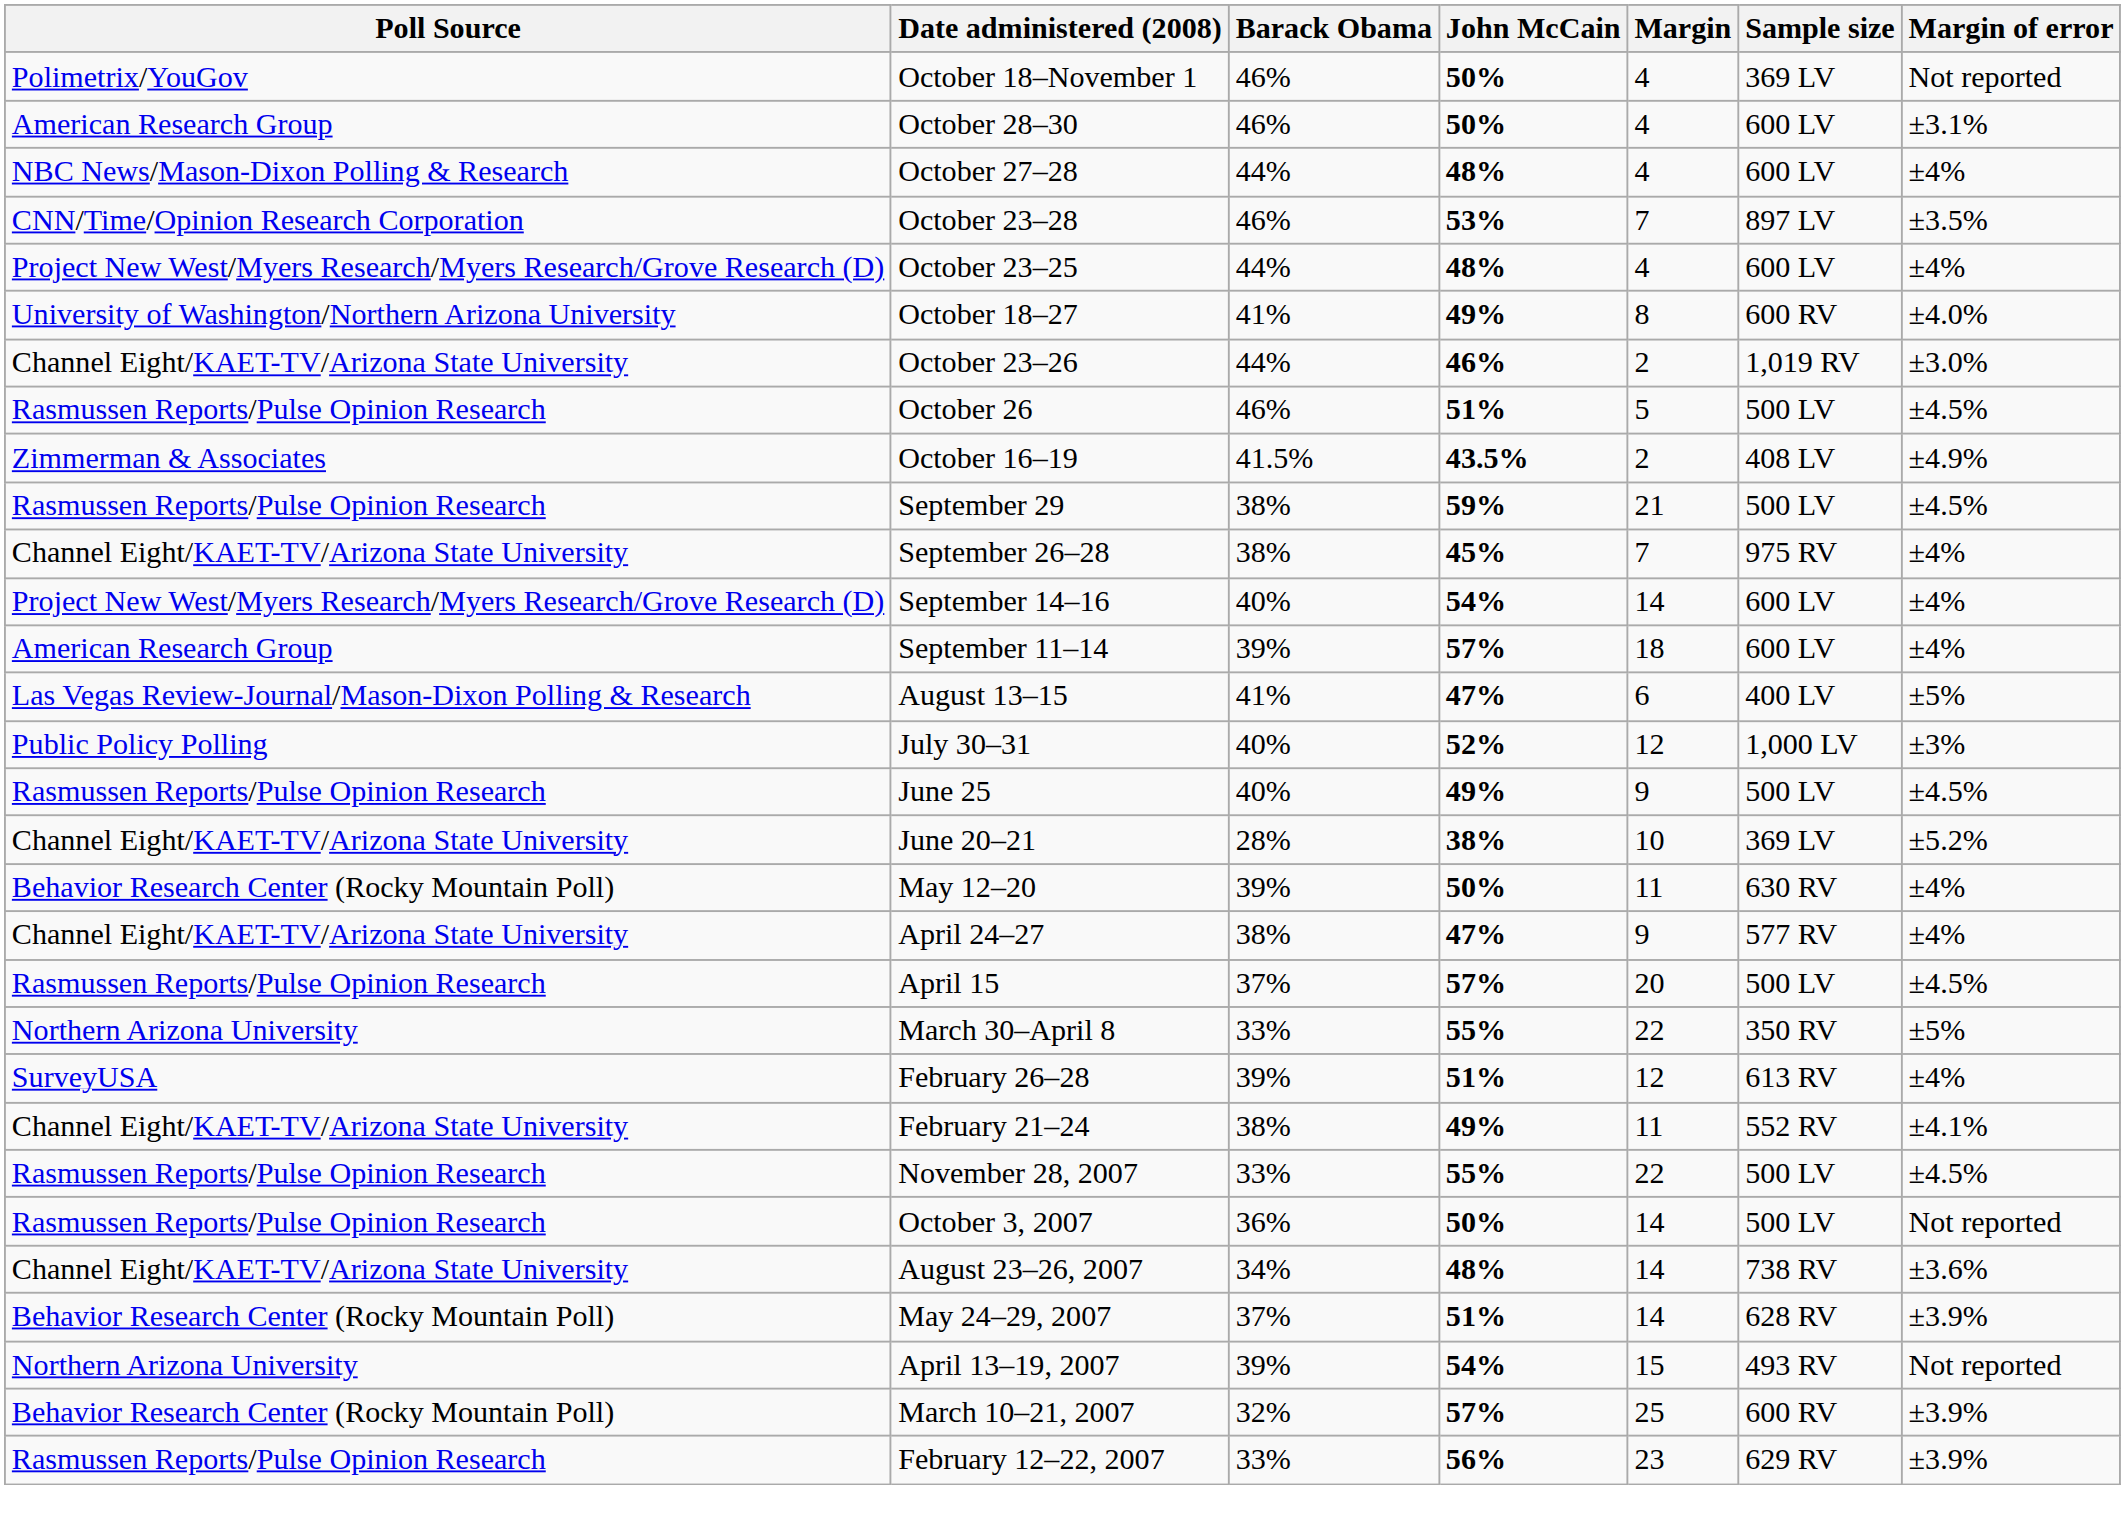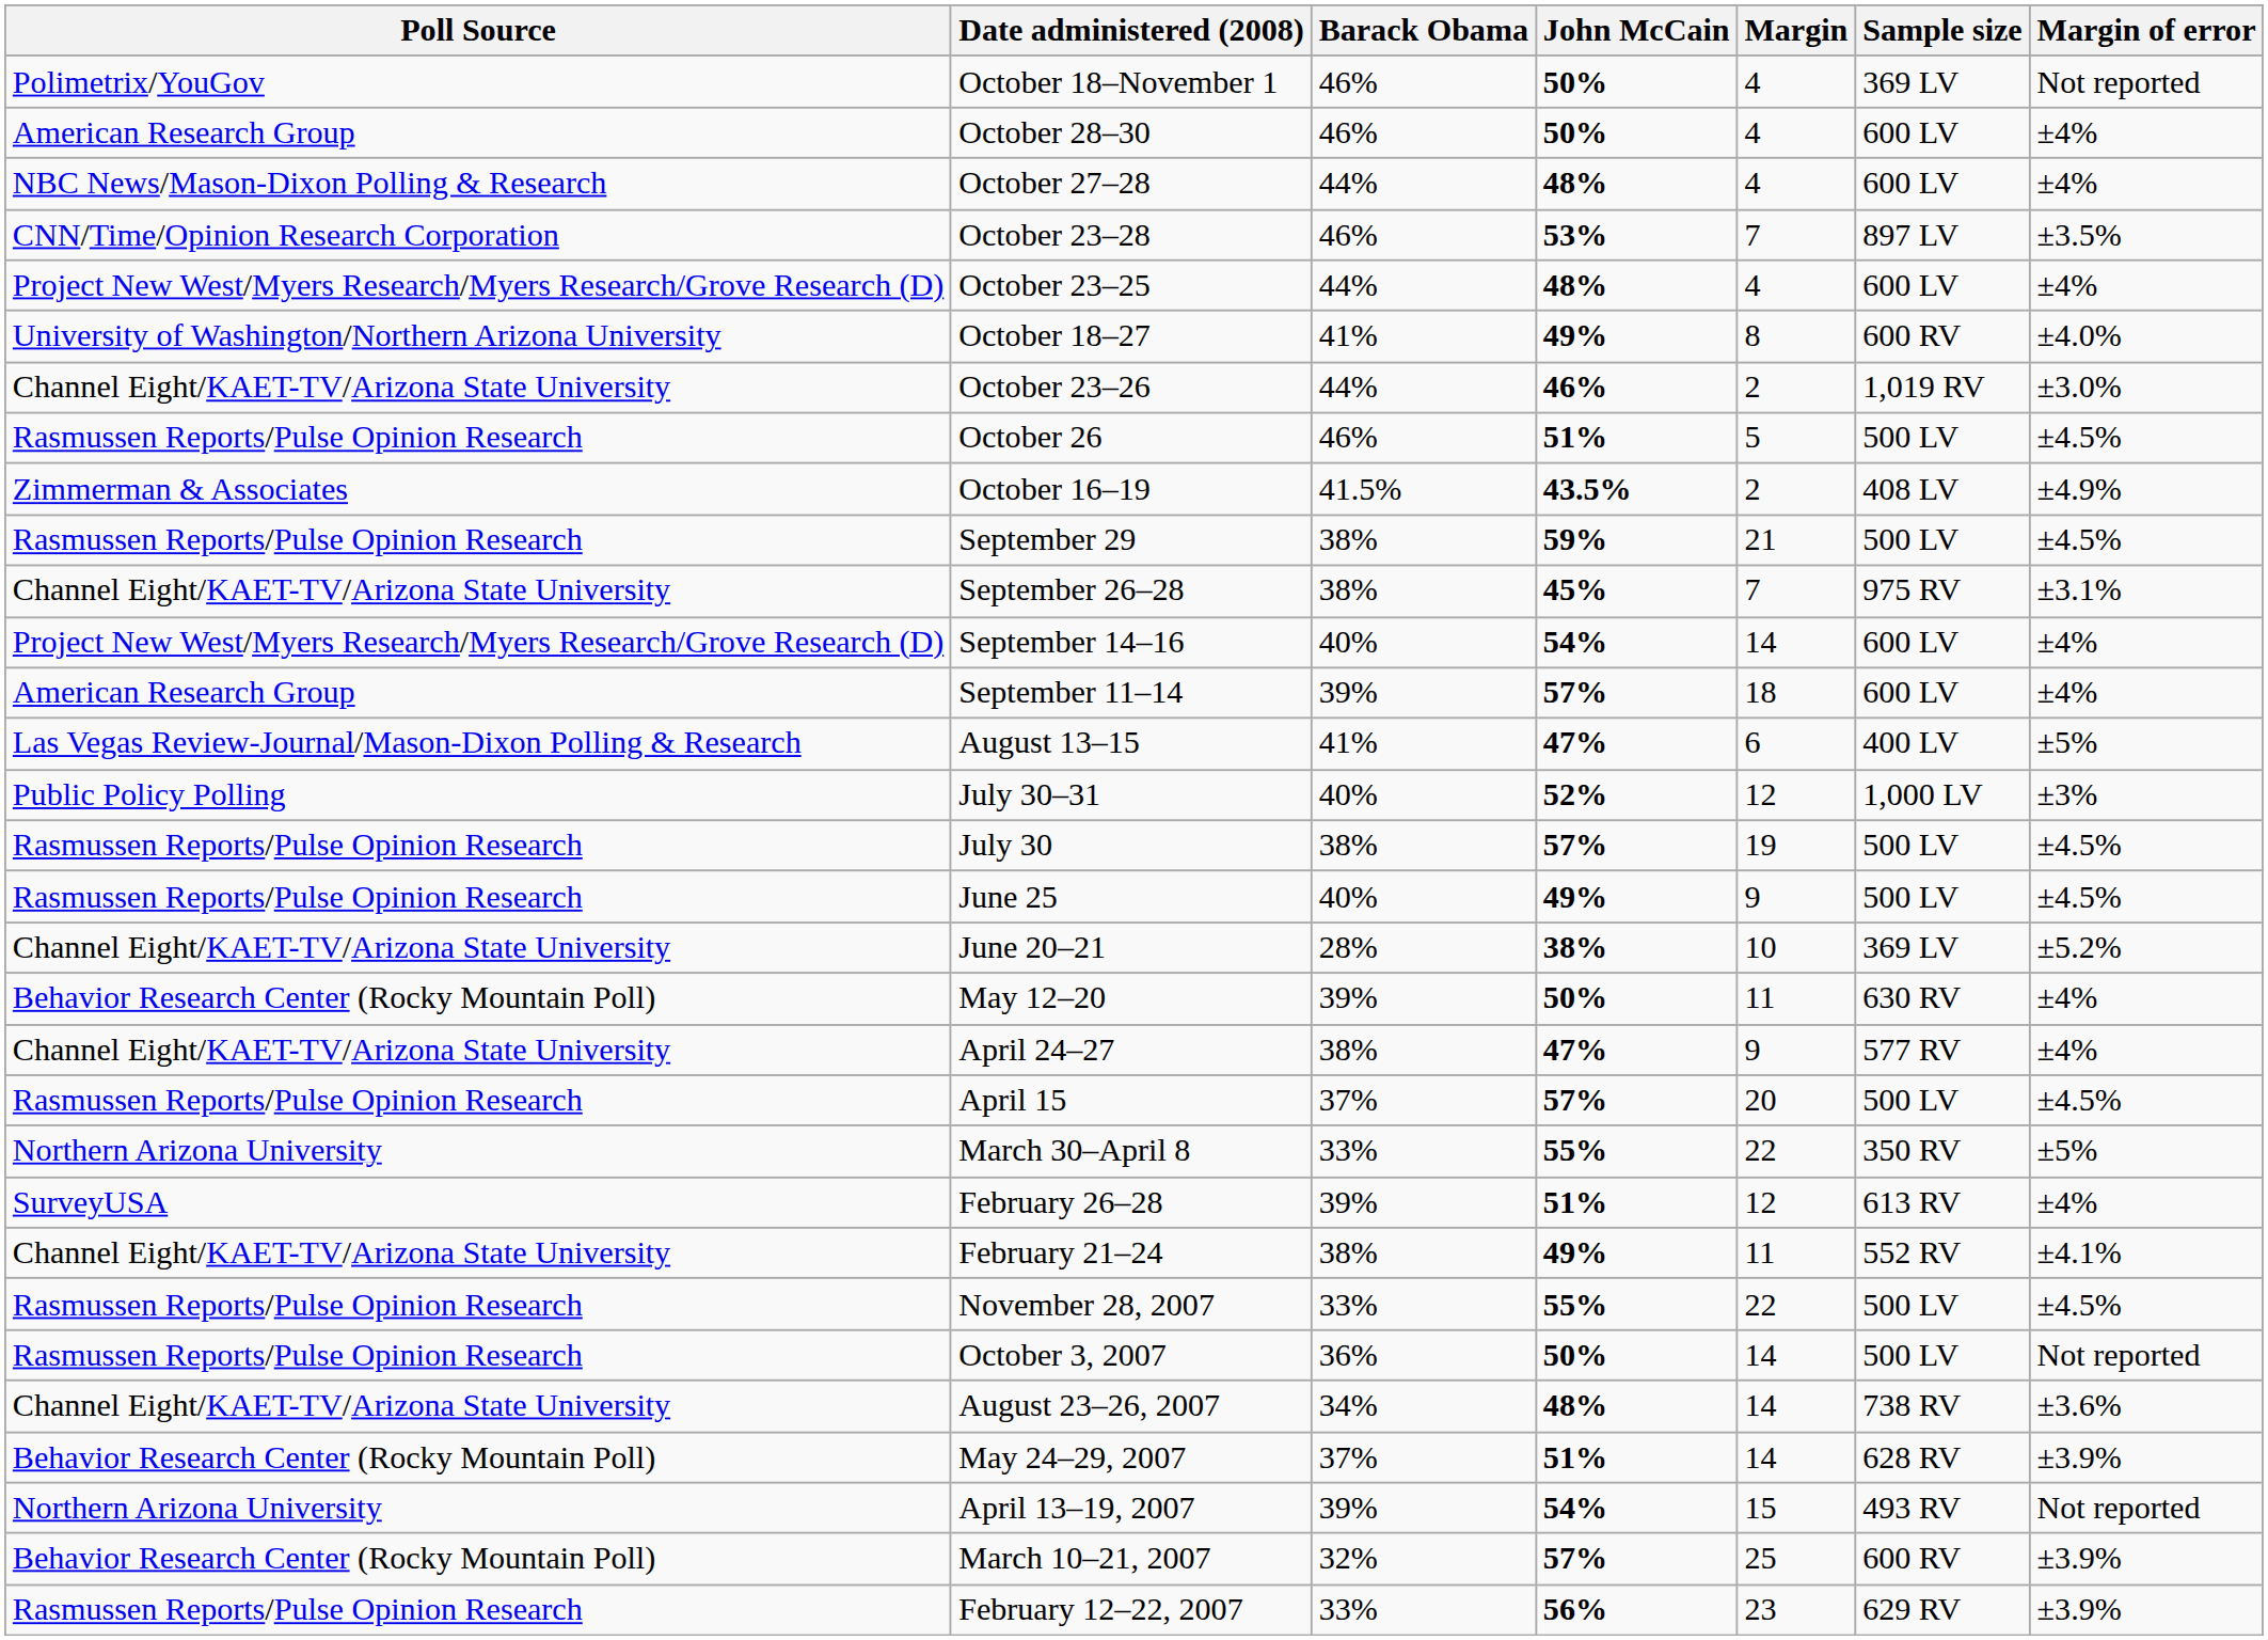 <table class="wikitable collapsible">
 <tr>
 <th>Poll Source</th>
 <th>Date administered (2008)</th>
 <th>Barack Obama</th>
 <th>John McCain</th>
 <th>Margin</th>
 <th>Sample size</th>
 <th>Margin of error</th>
 </tr>
 <tr>
 <td><a href='#'>Polimetrix</a>/<a href='#'>YouGov</a></td>
 <td>October 18–November 1</td>
 <td>46%</td>
 <td><strong>50%</strong></td>
 <td>4</td>
 <td>369 LV</td>
 <td>Not reported</td>
 </tr>
 <tr>
 <td><a href='#'>American Research Group</a></td>
 <td>October 28–30</td>
 <td>46%</td>
 <td><strong>50%</strong></td>
 <td>4</td>
 <td>600 LV</td>
-<td>±3.1%</td>
+<td>±4%</td>
 </tr>
 <tr>
 <td><a href='#'>NBC News</a>/<a href='#'>Mason-Dixon Polling & Research</a></td>
 <td>October 27–28</td>
 <td>44%</td>
 <td><strong>48%</strong></td>
 <td>4</td>
 <td>600 LV</td>
 <td>±4%</td>
 </tr>
 <tr>
 <td><a href='#'>CNN</a>/<a href='#'>Time</a>/<a href='#'>Opinion Research Corporation</a></td>
 <td>October 23–28</td>
 <td>46%</td>
 <td><strong>53%</strong></td>
 <td>7</td>
 <td>897 LV</td>
 <td>±3.5%</td>
 </tr>
 <tr>
 <td><a href='#'>Project New West</a>/<a href='#'>Myers Research</a>/<a href='#'>Myers Research/Grove Research (D)</a></td>
 <td>October 23–25</td>
 <td>44%</td>
 <td><strong>48%</strong></td>
 <td>4</td>
 <td>600 LV</td>
 <td>±4%</td>
 </tr>
 <tr>
 <td><a href='#'>University of Washington</a>/<a href='#'>Northern Arizona University</a></td>
 <td>October 18–27</td>
 <td>41%</td>
 <td><strong>49%</strong></td>
 <td>8</td>
 <td>600 RV</td>
 <td>±4.0%</td>
 </tr>
 <tr>
 <td>Channel Eight/<a href='#'>KAET-TV</a>/<a href='#'>Arizona State University</a></td>
 <td>October 23–26</td>
 <td>44%</td>
 <td><strong>46%</strong></td>
 <td>2</td>
 <td>1,019 RV</td>
 <td>±3.0%</td>
 </tr>
 <tr>
 <td><a href='#'>Rasmussen Reports</a>/<a href='#'>Pulse Opinion Research</a></td>
 <td>October 26</td>
 <td>46%</td>
 <td><strong>51%</strong></td>
 <td>5</td>
 <td>500 LV</td>
 <td>±4.5%</td>
 </tr>
 <tr>
 <td><a href='#'>Zimmerman & Associates</a></td>
 <td>October 16–19</td>
 <td>41.5%</td>
 <td><strong>43.5%</strong></td>
 <td>2</td>
 <td>408 LV</td>
 <td>±4.9%</td>
 </tr>
 <tr>
 <td><a href='#'>Rasmussen Reports</a>/<a href='#'>Pulse Opinion Research</a></td>
 <td>September 29</td>
 <td>38%</td>
 <td><strong>59%</strong></td>
 <td>21</td>
 <td>500 LV</td>
 <td>±4.5%</td>
 </tr>
 <tr>
 <td>Channel Eight/<a href='#'>KAET-TV</a>/<a href='#'>Arizona State University</a></td>
 <td>September 26–28</td>
 <td>38%</td>
 <td><strong>45%</strong></td>
 <td>7</td>
 <td>975 RV</td>
-<td>±4%</td>
+<td>±3.1%</td>
 </tr>
 <tr>
 <td><a href='#'>Project New West</a>/<a href='#'>Myers Research</a>/<a href='#'>Myers Research/Grove Research (D)</a></td>
 <td>September 14–16</td>
 <td>40%</td>
 <td><strong>54%</strong></td>
 <td>14</td>
 <td>600 LV</td>
 <td>±4%</td>
 </tr>
 <tr>
 <td><a href='#'>American Research Group</a></td>
 <td>September 11–14</td>
 <td>39%</td>
 <td><strong>57%</strong></td>
 <td>18</td>
 <td>600 LV</td>
 <td>±4%</td>
 </tr>
 <tr>
 <td><a href='#'>Las Vegas Review-Journal</a>/<a href='#'>Mason-Dixon Polling & Research</a></td>
 <td>August 13–15</td>
 <td>41%</td>
 <td><strong>47%</strong></td>
 <td>6</td>
 <td>400 LV</td>
 <td>±5%</td>
 </tr>
 <tr>
 <td><a href='#'>Public Policy Polling</a></td>
 <td>July 30–31</td>
 <td>40%</td>
 <td><strong>52%</strong></td>
 <td>12</td>
 <td>1,000 LV</td>
 <td>±3%</td>
+</tr>
+<tr>
+<td><a href='#'>Rasmussen Reports</a>/<a href='#'>Pulse Opinion Research</a></td>
+<td>July 30</td>
+<td>38%</td>
+<td><strong>57%</strong></td>
+<td>19</td>
+<td>500 LV</td>
+<td>±4.5%</td>
 </tr>
 <tr>
 <td><a href='#'>Rasmussen Reports</a>/<a href='#'>Pulse Opinion Research</a></td>
 <td>June 25</td>
 <td>40%</td>
 <td><strong>49%</strong></td>
 <td>9</td>
 <td>500 LV</td>
 <td>±4.5%</td>
 </tr>
 <tr>
 <td>Channel Eight/<a href='#'>KAET-TV</a>/<a href='#'>Arizona State University</a></td>
 <td>June 20–21</td>
 <td>28%</td>
 <td><strong>38%</strong></td>
 <td>10</td>
 <td>369 LV</td>
 <td>±5.2%</td>
 </tr>
 <tr>
 <td><a href='#'>Behavior Research Center</a> (Rocky Mountain Poll)</td>
 <td>May 12–20</td>
 <td>39%</td>
 <td><strong>50%</strong></td>
 <td>11</td>
 <td>630 RV</td>
 <td>±4%</td>
 </tr>
 <tr>
 <td>Channel Eight/<a href='#'>KAET-TV</a>/<a href='#'>Arizona State University</a></td>
 <td>April 24–27</td>
 <td>38%</td>
 <td><strong>47%</strong></td>
 <td>9</td>
 <td>577 RV</td>
 <td>±4%</td>
 </tr>
 <tr>
 <td><a href='#'>Rasmussen Reports</a>/<a href='#'>Pulse Opinion Research</a></td>
 <td>April 15</td>
 <td>37%</td>
 <td><strong>57%</strong></td>
 <td>20</td>
 <td>500 LV</td>
 <td>±4.5%</td>
 </tr>
 <tr>
 <td><a href='#'>Northern Arizona University</a></td>
 <td>March 30–April 8</td>
 <td>33%</td>
 <td><strong>55%</strong></td>
 <td>22</td>
 <td>350 RV</td>
 <td>±5%</td>
 </tr>
 <tr>
 <td><a href='#'>SurveyUSA</a></td>
 <td>February 26–28</td>
 <td>39%</td>
 <td><strong>51%</strong></td>
 <td>12</td>
 <td>613 RV</td>
 <td>±4%</td>
 </tr>
 <tr>
 <td>Channel Eight/<a href='#'>KAET-TV</a>/<a href='#'>Arizona State University</a></td>
 <td>February 21–24</td>
 <td>38%</td>
 <td><strong>49%</strong></td>
 <td>11</td>
 <td>552 RV</td>
 <td>±4.1%</td>
 </tr>
 <tr>
 <td><a href='#'>Rasmussen Reports</a>/<a href='#'>Pulse Opinion Research</a></td>
 <td>November 28, 2007</td>
 <td>33%</td>
 <td><strong>55%</strong></td>
 <td>22</td>
 <td>500 LV</td>
 <td>±4.5%</td>
 </tr>
 <tr>
 <td><a href='#'>Rasmussen Reports</a>/<a href='#'>Pulse Opinion Research</a></td>
 <td>October 3, 2007</td>
 <td>36%</td>
 <td><strong>50%</strong></td>
 <td>14</td>
 <td>500 LV</td>
 <td>Not reported</td>
 </tr>
 <tr>
 <td>Channel Eight/<a href='#'>KAET-TV</a>/<a href='#'>Arizona State University</a></td>
 <td>August 23–26, 2007</td>
 <td>34%</td>
 <td><strong>48%</strong></td>
 <td>14</td>
 <td>738 RV</td>
 <td>±3.6%</td>
 </tr>
 <tr>
 <td><a href='#'>Behavior Research Center</a> (Rocky Mountain Poll)</td>
 <td>May 24–29, 2007</td>
 <td>37%</td>
 <td><strong>51%</strong></td>
 <td>14</td>
 <td>628 RV</td>
 <td>±3.9%</td>
 </tr>
 <tr>
 <td><a href='#'>Northern Arizona University</a></td>
 <td>April 13–19, 2007</td>
 <td>39%</td>
 <td><strong>54%</strong></td>
 <td>15</td>
 <td>493 RV</td>
 <td>Not reported</td>
 </tr>
 <tr>
 <td><a href='#'>Behavior Research Center</a> (Rocky Mountain Poll)</td>
 <td>March 10–21, 2007</td>
 <td>32%</td>
 <td><strong>57%</strong></td>
 <td>25</td>
 <td>600 RV</td>
 <td>±3.9%</td>
 </tr>
 <tr>
 <td><a href='#'>Rasmussen Reports</a>/<a href='#'>Pulse Opinion Research</a></td>
 <td>February 12–22, 2007</td>
 <td>33%</td>
 <td><strong>56%</strong></td>
 <td>23</td>
 <td>629 RV</td>
 <td>±3.9%</td>
 </tr>
 </table>
